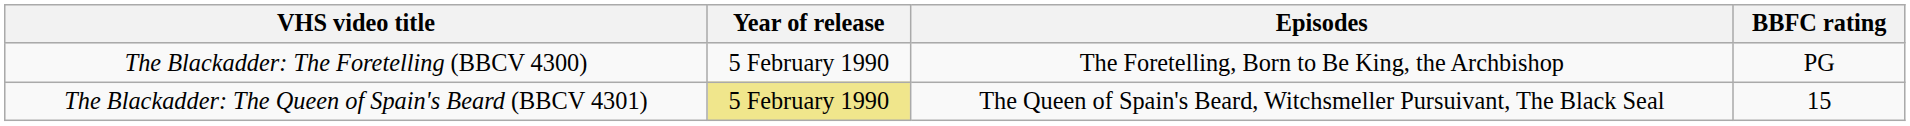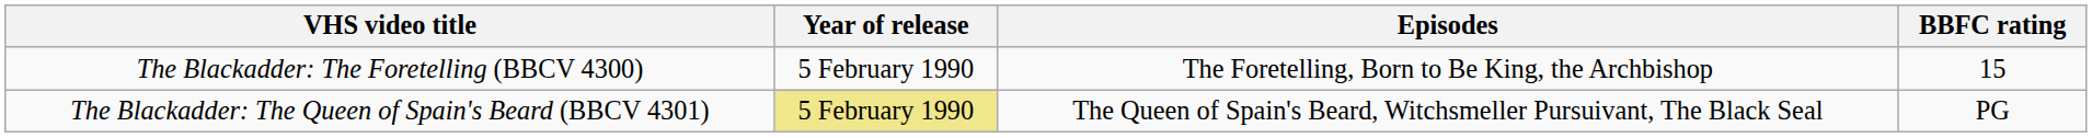 <table class="wikitable" style="width:99%;">
 <tr>
 <th>VHS video title</th>
 <th>Year of release</th>
 <th>Episodes</th>
 <th>BBFC rating</th>
 </tr>
 <tr style="text-align:center;">
 <td><em>The Blackadder: The Foretelling</em> (BBCV 4300)</td>
 <td>5 February 1990</td>
 <td>The Foretelling, Born to Be King, the Archbishop</td>
-<td>PG</td>
+<td>15</td>
 </tr>
 <tr style="text-align:center;">
 <td><em>The Blackadder: The Queen of Spain's Beard</em> (BBCV 4301)</td>
 <td style="background: khaki;">5 February 1990</td>
 <td>The Queen of Spain's Beard, Witchsmeller Pursuivant, The Black Seal</td>
-<td>15</td>
+<td>PG</td>
 </tr>
 </table>
